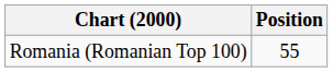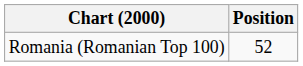 <table class="wikitable">
 <tr>
 <th>Chart (2000)</th>
 <th>Position</th>
 </tr>
 <tr>
 <td>Romania (Romanian Top 100)</td>
-<td align="center">55</td>
+<td align="center">52</td>
 </tr>
 </table>
